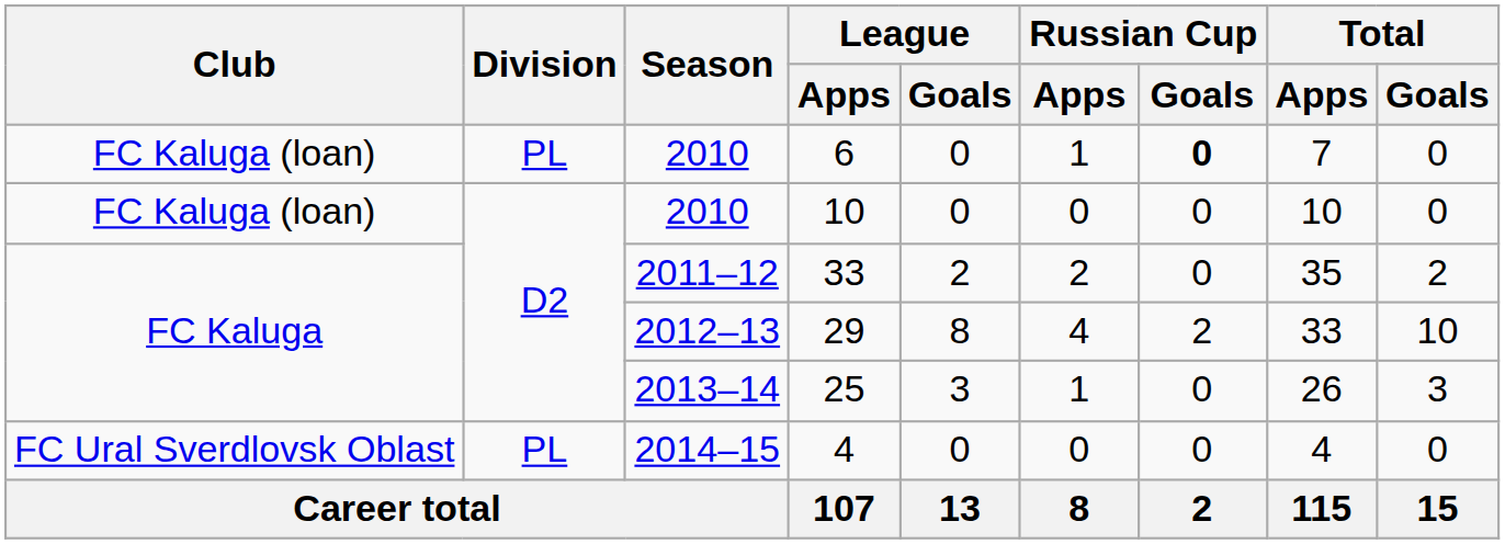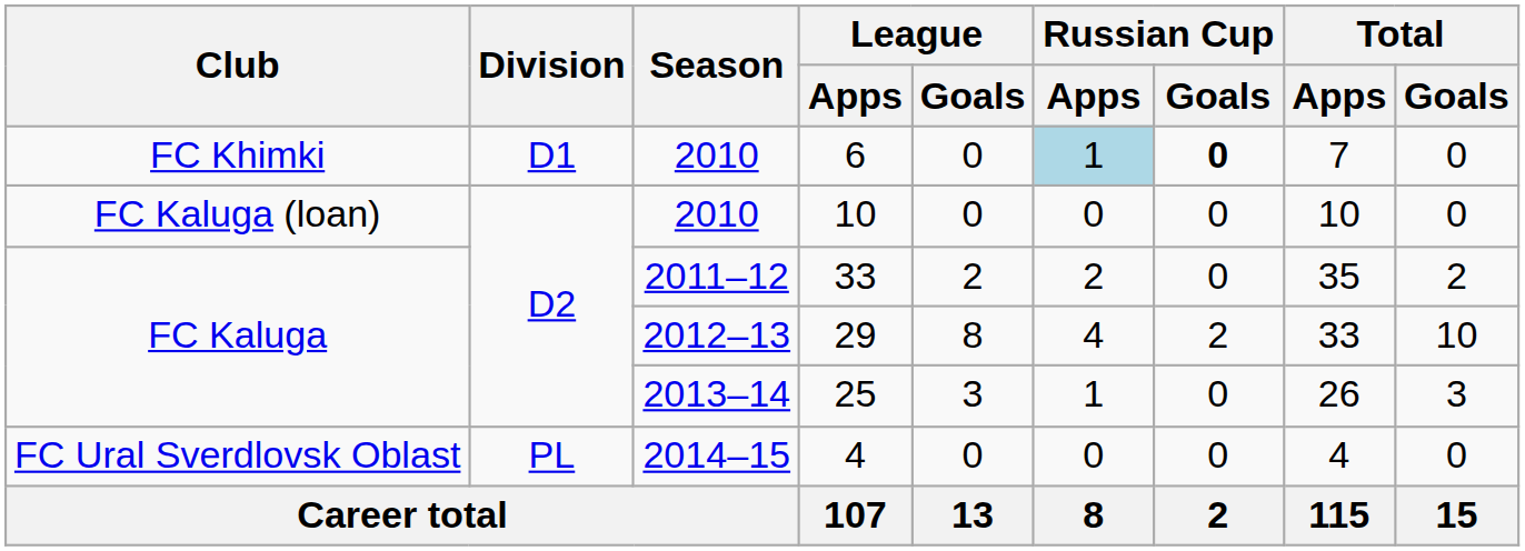 <table class="wikitable" style="text-align: center;">
 <tr>
 <th rowspan="2">Club</th>
 <th rowspan="2">Division</th>
 <th rowspan="2">Season</th>
 <th colspan="2">League</th>
 <th colspan="2">Russian Cup</th>
 <th colspan="2">Total</th>
 </tr>
 <tr>
 <th>Apps</th>
 <th>Goals</th>
 <th>Apps</th>
 <th>Goals</th>
 <th>Apps</th>
 <th>Goals</th>
 </tr>
 <tr>
-<td><a href='#'>FC Kaluga</a> (loan)</td>
-<td><a href='#'>PL</a></td>
+<td><a href='#'>FC Khimki</a></td>
+<td><a href='#'>D1</a></td>
 <td><a href='#'>2010</a></td>
 <td>6</td>
 <td>0</td>
-<td>1</td>
+<td style="background: lightblue;">1</td>
 <td><strong>0</strong></td>
 <td>7</td>
 <td>0</td>
 </tr>
 <tr>
 <td><a href='#'>FC Kaluga</a> (loan)</td>
 <td rowspan="4"><a href='#'>D2</a></td>
 <td><a href='#'>2010</a></td>
 <td>10</td>
 <td>0</td>
 <td>0</td>
 <td>0</td>
 <td>10</td>
 <td>0</td>
 </tr>
 <tr>
 <td rowspan="3"><a href='#'>FC Kaluga</a></td>
 <td><a href='#'>2011–12</a></td>
 <td>33</td>
 <td>2</td>
 <td>2</td>
 <td>0</td>
 <td>35</td>
 <td>2</td>
 </tr>
 <tr>
 <td><a href='#'>2012–13</a></td>
 <td>29</td>
 <td>8</td>
 <td>4</td>
 <td>2</td>
 <td>33</td>
 <td>10</td>
 </tr>
 <tr>
 <td><a href='#'>2013–14</a></td>
 <td>25</td>
 <td>3</td>
 <td>1</td>
 <td>0</td>
 <td>26</td>
 <td>3</td>
 </tr>
 <tr>
 <td><a href='#'>FC Ural Sverdlovsk Oblast</a></td>
 <td><a href='#'>PL</a></td>
 <td><a href='#'>2014–15</a></td>
 <td>4</td>
 <td>0</td>
 <td>0</td>
 <td>0</td>
 <td>4</td>
 <td>0</td>
 </tr>
 <tr>
 <th colspan="3">Career total</th>
 <th>107</th>
 <th>13</th>
 <th>8</th>
 <th>2</th>
 <th>115</th>
 <th>15</th>
 </tr>
 </table>
